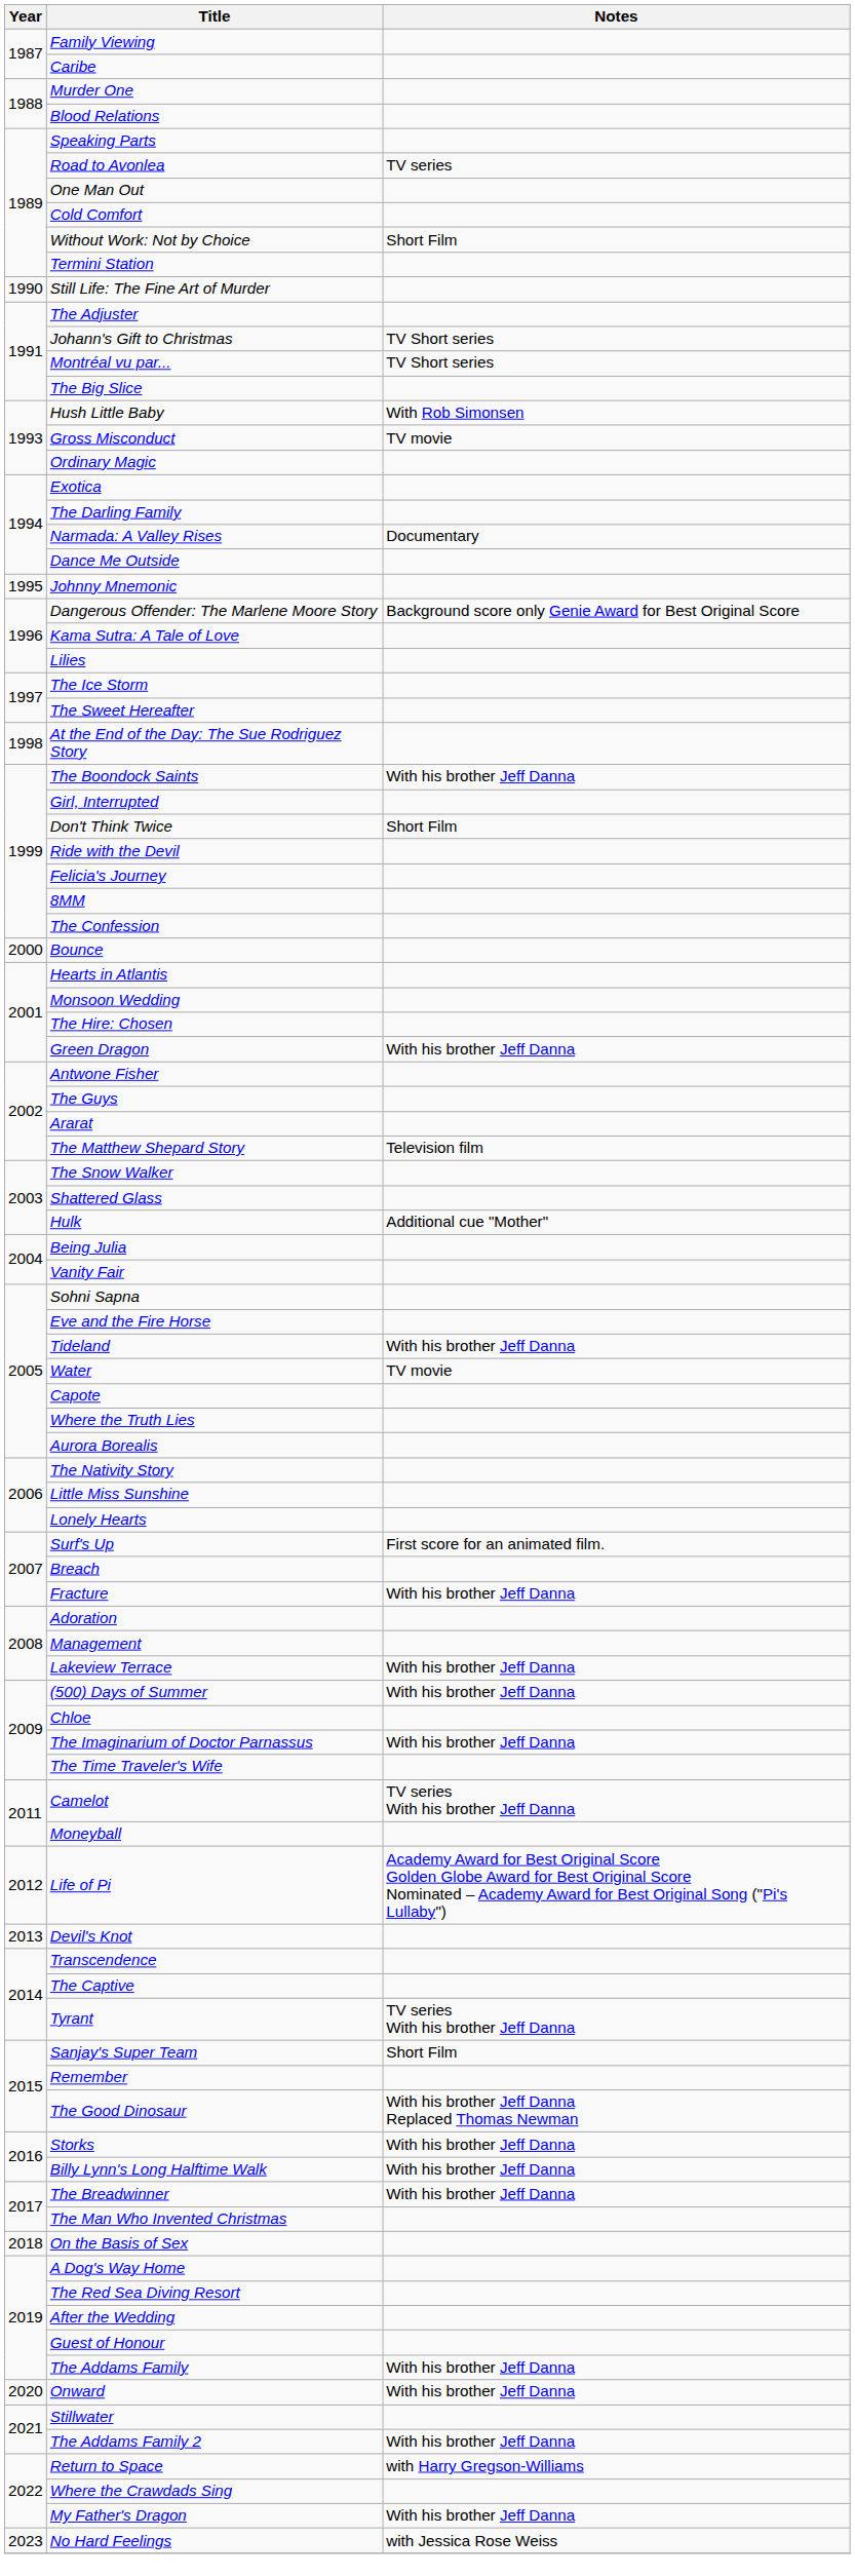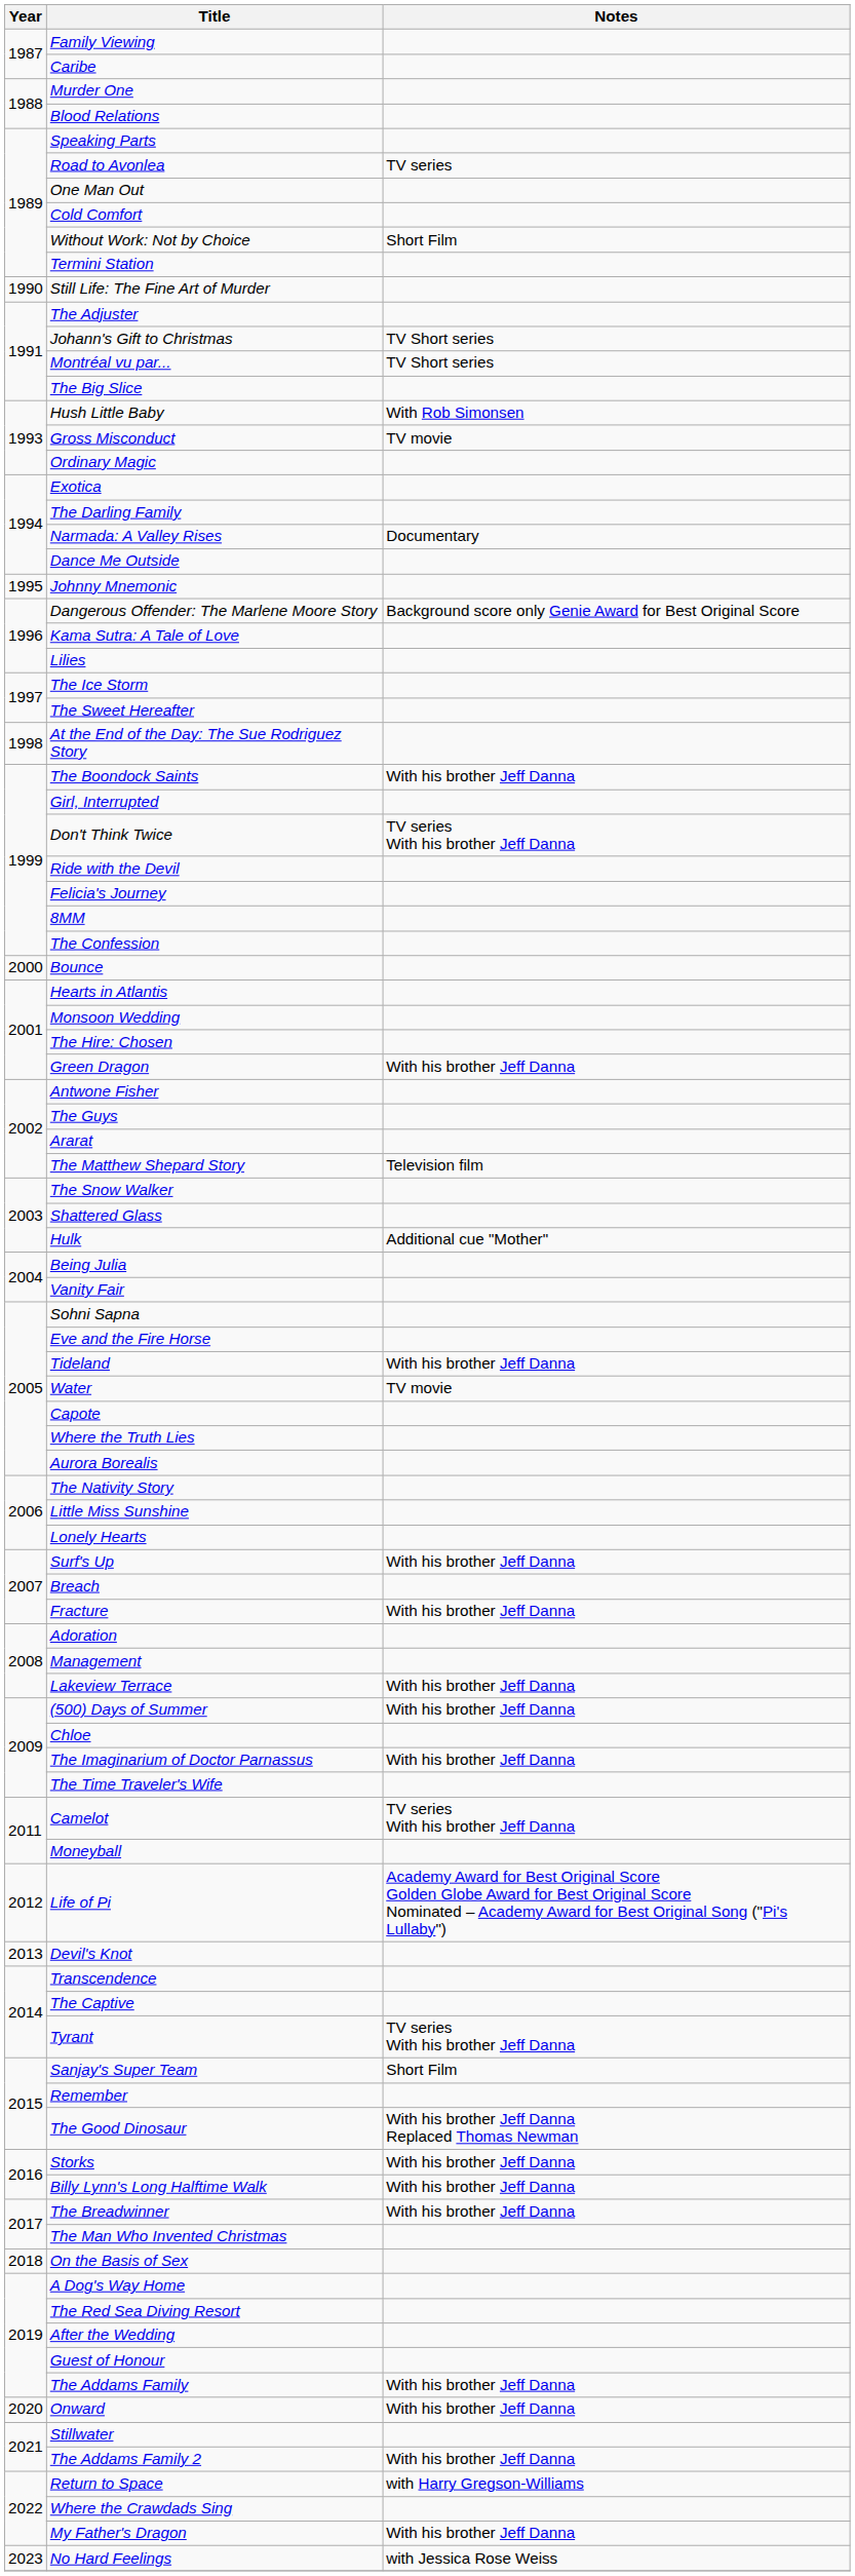 <table class="wikitable sortable">
 <tr>
 <th>Year</th>
 <th>Title</th>
 <th>Notes</th>
 </tr>
 <tr>
 <td rowspan="2">1987</td>
 <td><em><a href='#'>Family Viewing</a></em></td>
 <td></td>
 </tr>
 <tr>
 <td><em><a href='#'>Caribe</a></em></td>
 <td></td>
 </tr>
 <tr>
 <td rowspan="2">1988</td>
 <td><em><a href='#'>Murder One</a></em></td>
 <td></td>
 </tr>
 <tr>
 <td><em><a href='#'>Blood Relations</a></em></td>
 <td></td>
 </tr>
 <tr>
 <td rowspan="6">1989</td>
 <td><em><a href='#'>Speaking Parts</a></em></td>
 <td></td>
 </tr>
 <tr>
 <td><em><a href='#'>Road to Avonlea</a></em></td>
 <td>TV series</td>
 </tr>
 <tr>
 <td><em>One Man Out</em></td>
 <td></td>
 </tr>
 <tr>
 <td><em><a href='#'>Cold Comfort</a></em></td>
 <td></td>
 </tr>
 <tr>
 <td><em>Without Work: Not by Choice</em></td>
 <td>Short Film</td>
 </tr>
 <tr>
 <td><em><a href='#'>Termini Station</a></em></td>
 <td></td>
 </tr>
 <tr>
 <td rowspan="1">1990</td>
 <td><em>Still Life: The Fine Art of Murder</em></td>
 <td></td>
 </tr>
 <tr>
 <td rowspan="4">1991</td>
 <td><em><a href='#'>The Adjuster</a></em></td>
 <td></td>
 </tr>
 <tr>
 <td><em>Johann's Gift to Christmas</em></td>
 <td>TV Short series</td>
 </tr>
 <tr>
 <td><em><a href='#'>Montréal vu par...</a></em></td>
 <td>TV Short series</td>
 </tr>
 <tr>
 <td><em><a href='#'>The Big Slice</a></em></td>
 <td></td>
 </tr>
 <tr>
 <td rowspan="3">1993</td>
 <td><em>Hush Little Baby</em></td>
 <td>With <a href='#'>Rob Simonsen</a></td>
 </tr>
 <tr>
 <td><em><a href='#'>Gross Misconduct</a></em></td>
 <td>TV movie</td>
 </tr>
 <tr>
 <td><em><a href='#'>Ordinary Magic</a></em></td>
 <td></td>
 </tr>
 <tr>
 <td rowspan="4">1994</td>
 <td><em><a href='#'>Exotica</a></em></td>
 <td></td>
 </tr>
 <tr>
 <td><em><a href='#'>The Darling Family</a></em></td>
 <td></td>
 </tr>
 <tr>
 <td><em><a href='#'>Narmada: A Valley Rises</a></em></td>
 <td>Documentary</td>
 </tr>
 <tr>
 <td><em><a href='#'>Dance Me Outside</a></em></td>
 <td></td>
 </tr>
 <tr>
 <td rowspan="1">1995</td>
 <td><em><a href='#'>Johnny Mnemonic</a></em></td>
 <td></td>
 </tr>
 <tr>
 <td rowspan="3">1996</td>
 <td><em>Dangerous Offender: The Marlene Moore Story</em></td>
 <td>Background score only <a href='#'>Genie Award</a> for Best Original Score</td>
 </tr>
 <tr>
 <td><em><a href='#'>Kama Sutra: A Tale of Love</a></em></td>
 <td></td>
 </tr>
 <tr>
 <td><em><a href='#'>Lilies</a></em></td>
 <td></td>
 </tr>
 <tr>
 <td rowspan="2">1997</td>
 <td><em><a href='#'>The Ice Storm</a></em></td>
 <td></td>
 </tr>
 <tr>
 <td><em><a href='#'>The Sweet Hereafter</a></em></td>
 <td></td>
 </tr>
 <tr>
 <td rowspan="1">1998</td>
 <td><em><a href='#'>At the End of the Day: The Sue Rodriguez Story</a></em></td>
 <td></td>
 </tr>
 <tr>
 <td rowspan="7">1999</td>
 <td><em><a href='#'>The Boondock Saints</a></em></td>
 <td>With his brother <a href='#'>Jeff Danna</a></td>
 </tr>
 <tr>
 <td><em><a href='#'>Girl, Interrupted</a></em></td>
 <td></td>
 </tr>
 <tr>
 <td><em>Don't Think Twice</em></td>
-<td>Short Film</td>
+<td>TV series <br> With his brother <a href='#'>Jeff Danna</a></td>
 </tr>
 <tr>
 <td><em><a href='#'>Ride with the Devil</a></em></td>
 <td></td>
 </tr>
 <tr>
 <td><em><a href='#'>Felicia's Journey</a></em></td>
 <td></td>
 </tr>
 <tr>
 <td><em><a href='#'>8MM</a></em></td>
 <td></td>
 </tr>
 <tr>
 <td><em><a href='#'>The Confession</a></em></td>
 <td></td>
 </tr>
 <tr>
 <td rowspan="1">2000</td>
 <td><em><a href='#'>Bounce</a></em></td>
 <td></td>
 </tr>
 <tr>
 <td rowspan="4">2001</td>
 <td><em><a href='#'>Hearts in Atlantis</a></em></td>
 <td></td>
 </tr>
 <tr>
 <td><em><a href='#'>Monsoon Wedding</a></em></td>
 <td></td>
 </tr>
 <tr>
 <td><em><a href='#'>The Hire: Chosen</a></em></td>
 <td></td>
 </tr>
 <tr>
 <td><em><a href='#'>Green Dragon</a></em></td>
 <td>With his brother <a href='#'>Jeff Danna</a></td>
 </tr>
 <tr>
 <td rowspan="4">2002</td>
 <td><em><a href='#'>Antwone Fisher</a></em></td>
 <td></td>
 </tr>
 <tr>
 <td><em><a href='#'>The Guys</a></em></td>
 <td></td>
 </tr>
 <tr>
 <td><em><a href='#'>Ararat</a></em></td>
 <td></td>
 </tr>
 <tr>
 <td><em><a href='#'>The Matthew Shepard Story</a></em></td>
 <td>Television film</td>
 </tr>
 <tr>
 <td rowspan="3">2003</td>
 <td><em><a href='#'>The Snow Walker</a></em></td>
 <td></td>
 </tr>
 <tr>
 <td><em><a href='#'>Shattered Glass</a></em></td>
 <td></td>
 </tr>
 <tr>
 <td><em><a href='#'>Hulk</a></em></td>
 <td>Additional cue "Mother"</td>
 </tr>
 <tr>
 <td rowspan="2">2004</td>
 <td><em><a href='#'>Being Julia</a></em></td>
 <td></td>
 </tr>
 <tr>
 <td><em><a href='#'>Vanity Fair</a></em></td>
 <td></td>
 </tr>
 <tr>
 <td rowspan="7">2005</td>
 <td><em>Sohni Sapna</em></td>
 <td></td>
 </tr>
 <tr>
 <td><em><a href='#'>Eve and the Fire Horse</a></em></td>
 <td></td>
 </tr>
 <tr>
 <td><em><a href='#'>Tideland</a></em></td>
 <td>With his brother <a href='#'>Jeff Danna</a></td>
 </tr>
 <tr>
 <td><em><a href='#'>Water</a></em></td>
 <td>TV movie</td>
 </tr>
 <tr>
 <td><em><a href='#'>Capote</a></em></td>
 <td></td>
 </tr>
 <tr>
 <td><em><a href='#'>Where the Truth Lies</a></em></td>
 <td></td>
 </tr>
 <tr>
 <td><em><a href='#'>Aurora Borealis</a></em></td>
 <td></td>
 </tr>
 <tr>
 <td rowspan="3">2006</td>
 <td><em><a href='#'>The Nativity Story</a></em></td>
 <td></td>
 </tr>
 <tr>
 <td><em><a href='#'>Little Miss Sunshine</a></em></td>
 <td></td>
 </tr>
 <tr>
 <td><em><a href='#'>Lonely Hearts</a></em></td>
 <td></td>
 </tr>
 <tr>
 <td rowspan="3">2007</td>
 <td><em><a href='#'>Surf's Up</a></em></td>
-<td>First score for an animated film.</td>
+<td>With his brother <a href='#'>Jeff Danna</a></td>
 </tr>
 <tr>
 <td><em><a href='#'>Breach</a></em></td>
 <td></td>
 </tr>
 <tr>
 <td><em><a href='#'>Fracture</a></em></td>
 <td>With his brother <a href='#'>Jeff Danna</a></td>
 </tr>
 <tr>
 <td rowspan="3">2008</td>
 <td><em><a href='#'>Adoration</a></em></td>
 <td></td>
 </tr>
 <tr>
 <td><em><a href='#'>Management</a></em></td>
 <td></td>
 </tr>
 <tr>
 <td><em><a href='#'>Lakeview Terrace</a></em></td>
 <td>With his brother <a href='#'>Jeff Danna</a></td>
 </tr>
 <tr>
 <td rowspan="4">2009</td>
 <td><em><a href='#'>(500) Days of Summer</a></em></td>
 <td>With his brother <a href='#'>Jeff Danna</a></td>
 </tr>
 <tr>
 <td><em><a href='#'>Chloe</a></em></td>
 <td></td>
 </tr>
 <tr>
 <td><em><a href='#'>The Imaginarium of Doctor Parnassus</a></em></td>
 <td>With his brother <a href='#'>Jeff Danna</a></td>
 </tr>
 <tr>
 <td><em><a href='#'>The Time Traveler's Wife</a></em></td>
 <td></td>
 </tr>
 <tr>
 <td rowspan="2">2011</td>
 <td><em><a href='#'>Camelot</a></em></td>
 <td>TV series <br> With his brother <a href='#'>Jeff Danna</a></td>
 </tr>
 <tr>
 <td><em><a href='#'>Moneyball</a></em></td>
 <td></td>
 </tr>
 <tr>
 <td rowspan="1">2012</td>
 <td><em><a href='#'>Life of Pi</a></em></td>
 <td><a href='#'>Academy Award for Best Original Score</a> <br><a href='#'>Golden Globe Award for Best Original Score</a> <br>Nominated – <a href='#'>Academy Award for Best Original Song</a> ("<a href='#'>Pi's Lullaby</a>") <br></td>
 </tr>
 <tr>
 <td rowspan="1">2013</td>
 <td><em><a href='#'>Devil's Knot</a></em></td>
 <td></td>
 </tr>
 <tr>
 <td rowspan="3">2014</td>
 <td><em><a href='#'>Transcendence</a></em></td>
 <td></td>
 </tr>
 <tr>
 <td><em><a href='#'>The Captive</a></em></td>
 <td></td>
 </tr>
 <tr>
 <td><em><a href='#'>Tyrant</a></em></td>
 <td>TV series<br>With his brother <a href='#'>Jeff Danna</a></td>
 </tr>
 <tr>
 <td rowspan="3">2015</td>
 <td><em><a href='#'>Sanjay's Super Team</a></em></td>
 <td>Short Film</td>
 </tr>
 <tr>
 <td><em><a href='#'>Remember</a></em></td>
 <td></td>
 </tr>
 <tr>
 <td><em><a href='#'>The Good Dinosaur</a></em></td>
 <td>With his brother <a href='#'>Jeff Danna</a><br>Replaced <a href='#'>Thomas Newman</a></td>
 </tr>
 <tr>
 <td rowspan="2">2016</td>
 <td><em><a href='#'>Storks</a></em></td>
 <td>With his brother <a href='#'>Jeff Danna</a></td>
 </tr>
 <tr>
 <td><em><a href='#'>Billy Lynn's Long Halftime Walk</a></em></td>
 <td>With his brother <a href='#'>Jeff Danna</a></td>
 </tr>
 <tr>
 <td rowspan="2">2017</td>
 <td><em><a href='#'>The Breadwinner</a></em></td>
 <td>With his brother <a href='#'>Jeff Danna</a></td>
 </tr>
 <tr>
 <td><em><a href='#'>The Man Who Invented Christmas</a></em></td>
 <td></td>
 </tr>
 <tr>
 <td rowspan="1">2018</td>
 <td><em><a href='#'>On the Basis of Sex</a></em></td>
 <td></td>
 </tr>
 <tr>
 <td rowspan="5">2019</td>
 <td><em><a href='#'>A Dog's Way Home</a></em></td>
 <td></td>
 </tr>
 <tr>
 <td><em><a href='#'>The Red Sea Diving Resort</a></em></td>
 <td></td>
 </tr>
 <tr>
 <td><em><a href='#'>After the Wedding</a></em></td>
 <td></td>
 </tr>
 <tr>
 <td><em><a href='#'>Guest of Honour</a></em></td>
 <td></td>
 </tr>
 <tr>
 <td><em><a href='#'>The Addams Family</a></em></td>
 <td>With his brother <a href='#'>Jeff Danna</a></td>
 </tr>
 <tr>
 <td rowspan="1">2020</td>
 <td><em><a href='#'>Onward</a></em></td>
 <td>With his brother <a href='#'>Jeff Danna</a></td>
 </tr>
 <tr>
 <td rowspan="2">2021</td>
 <td><em><a href='#'>Stillwater</a></em></td>
 <td></td>
 </tr>
 <tr>
 <td><em><a href='#'>The Addams Family 2</a></em></td>
 <td>With his brother <a href='#'>Jeff Danna</a></td>
 </tr>
 <tr>
 <td rowspan="3">2022</td>
 <td><em><a href='#'>Return to Space</a></em></td>
 <td>with <a href='#'>Harry Gregson-Williams</a></td>
 </tr>
 <tr>
 <td><em><a href='#'>Where the Crawdads Sing</a></em></td>
 <td></td>
 </tr>
 <tr>
 <td><em><a href='#'>My Father's Dragon</a></em></td>
 <td>With his brother <a href='#'>Jeff Danna</a></td>
 </tr>
 <tr>
 <td rowspan="1">2023</td>
 <td><em><a href='#'>No Hard Feelings</a></em></td>
 <td>with Jessica Rose Weiss</td>
 </tr>
 <tr>
 </tr>
 </table>
